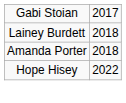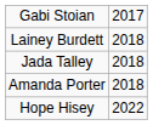 <table class="wikitable" style="text-align:center;">
 <tr>
 <td>Gabi Stoian</td>
 <td>2017</td>
 </tr>
 <tr>
 <td>Lainey Burdett</td>
+<td>2018</td>
+</tr>
+<tr>
+<td>Jada Talley</td>
 <td>2018</td>
 </tr>
 <tr>
 <td>Amanda Porter</td>
 <td>2018</td>
 </tr>
 <tr>
 <td>Hope Hisey</td>
 <td>2022</td>
 </tr>
 </table>
